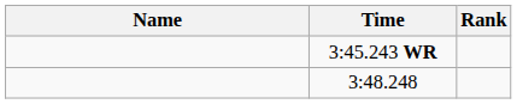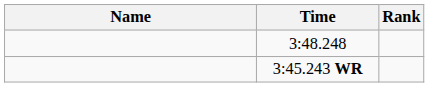 <table class="wikitable" style="text-align:center;">
 <tr>
 <th style="width:15em">Name</th>
 <th style="width:7em">Time</th>
 <th>Rank</th>
 </tr>
 <tr>
 <td align="left"></td>
-<td>3:45.243 <strong>WR </strong></td>
+<td>3:48.248</td>
 <td></td>
 </tr>
 <tr>
 <td align="left"></td>
-<td>3:48.248</td>
+<td>3:45.243 <strong>WR </strong></td>
 <td></td>
 </tr>
 </table>
